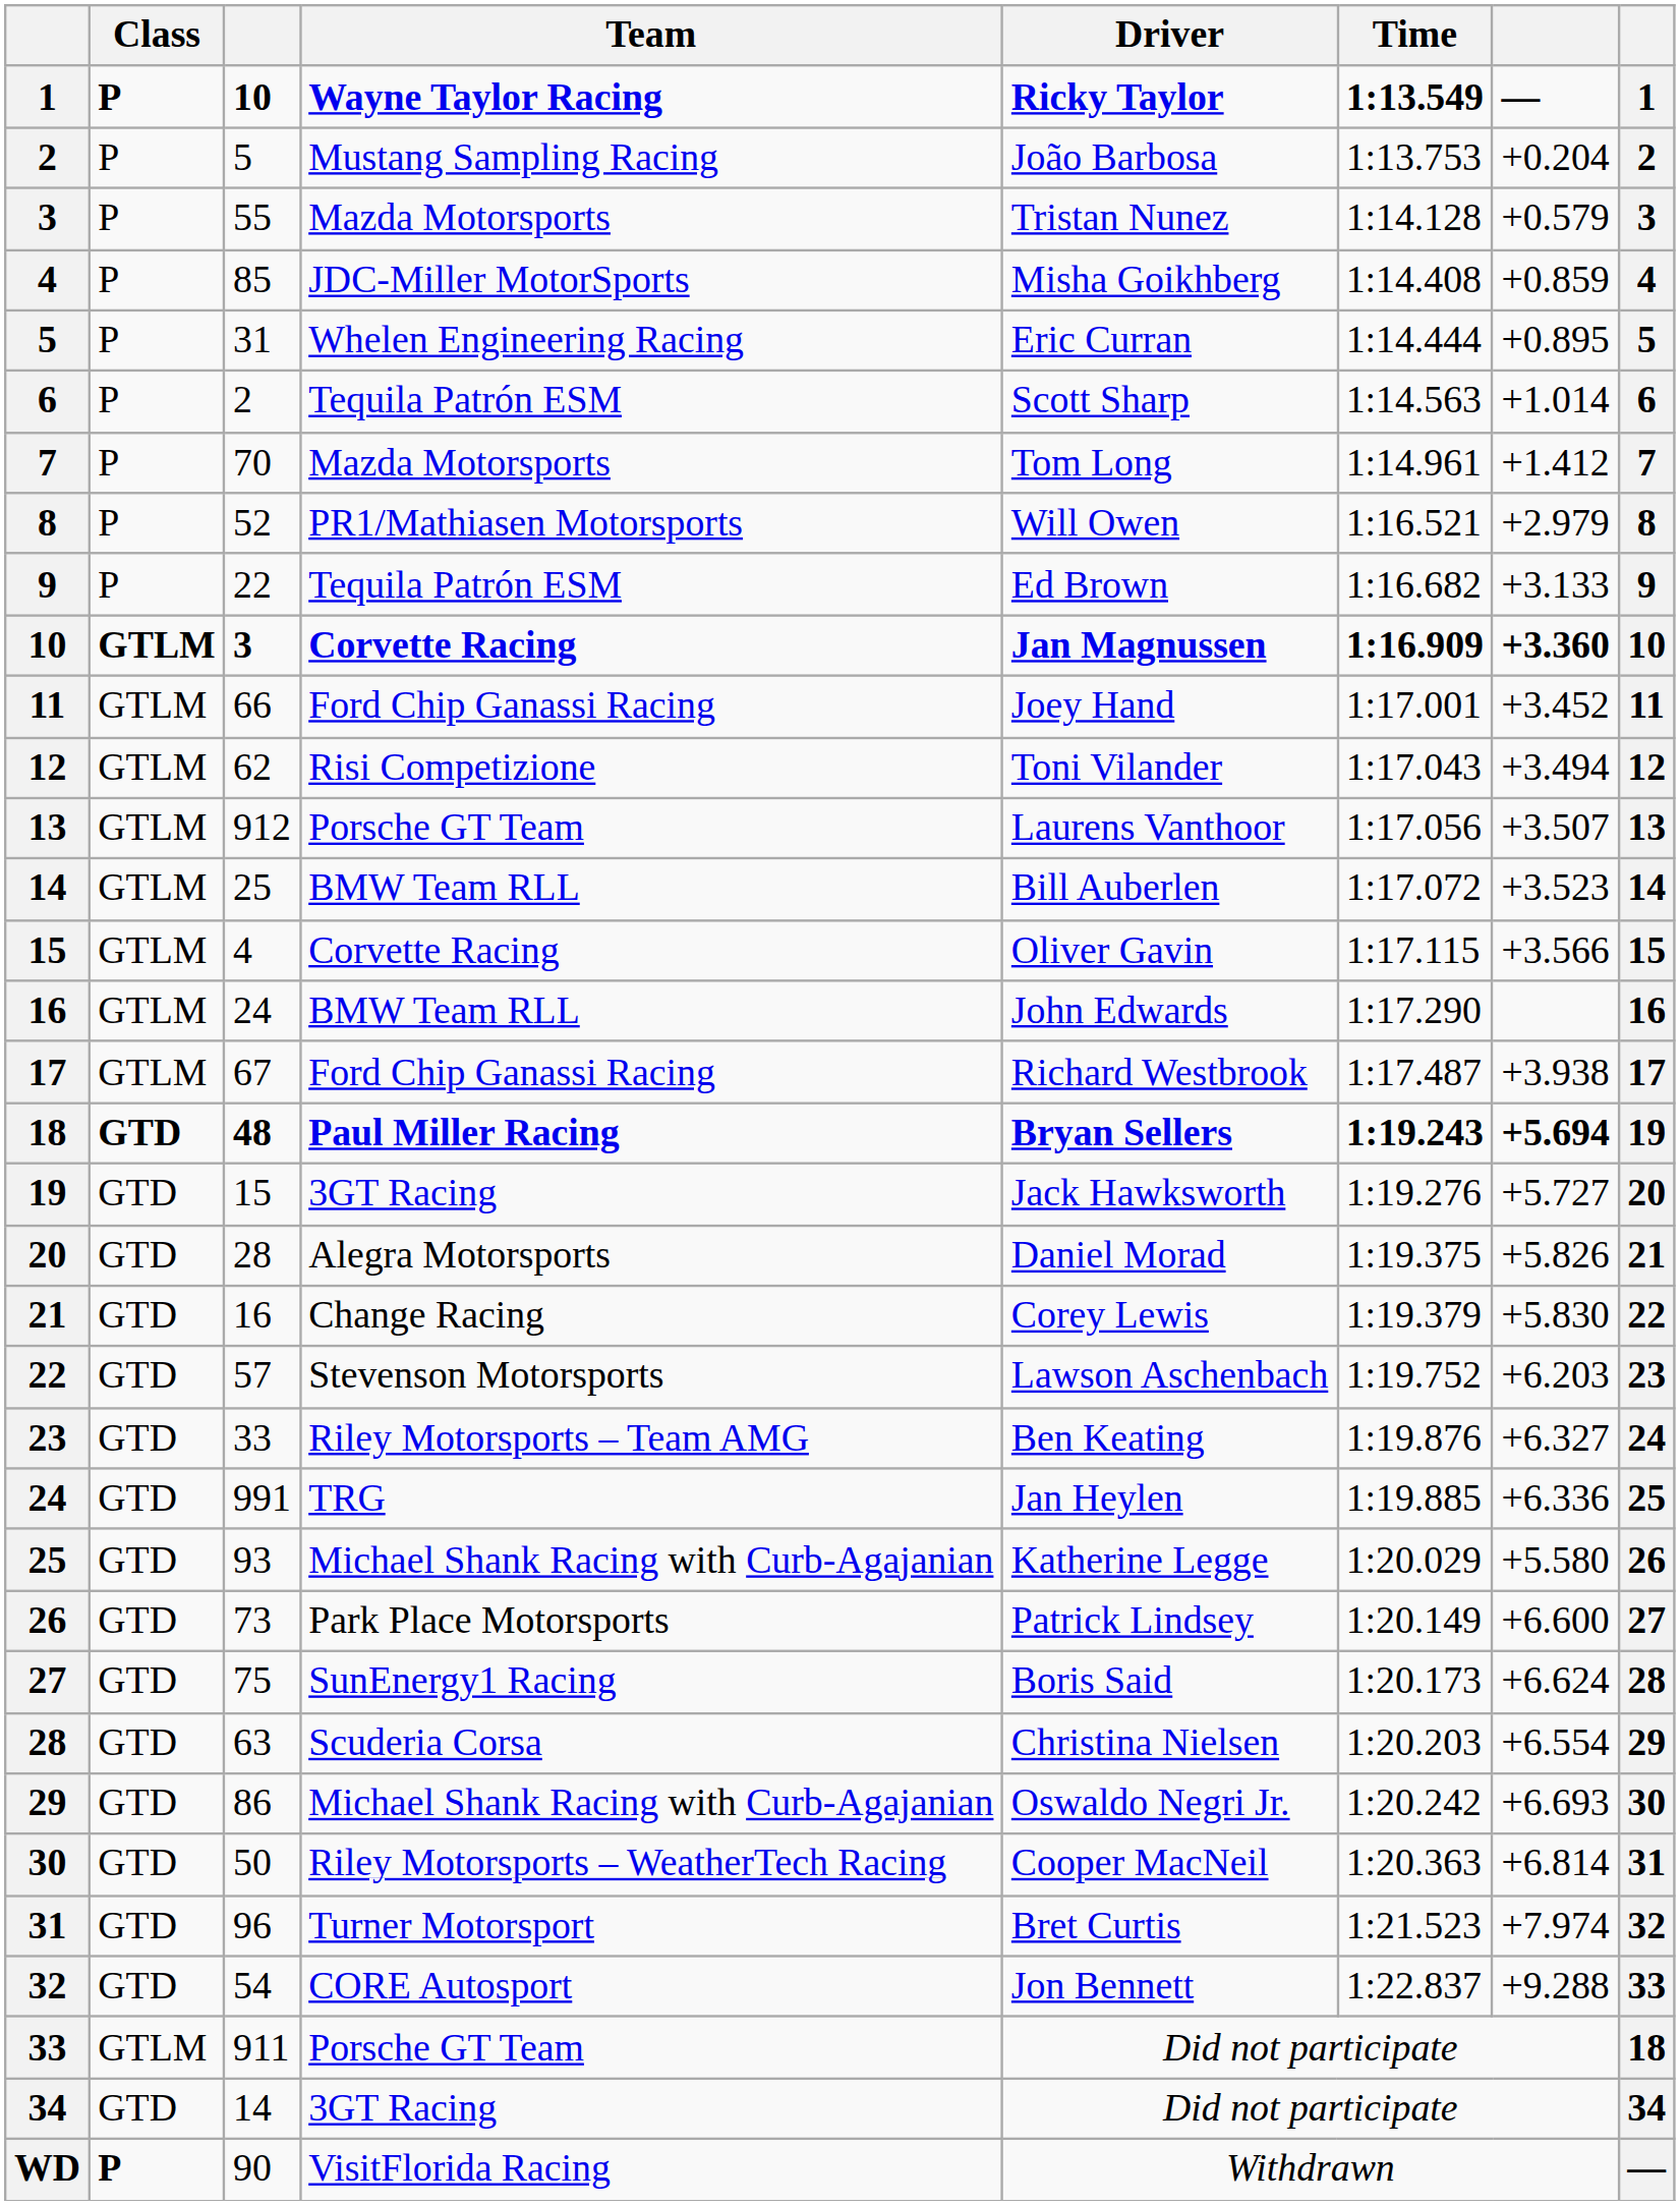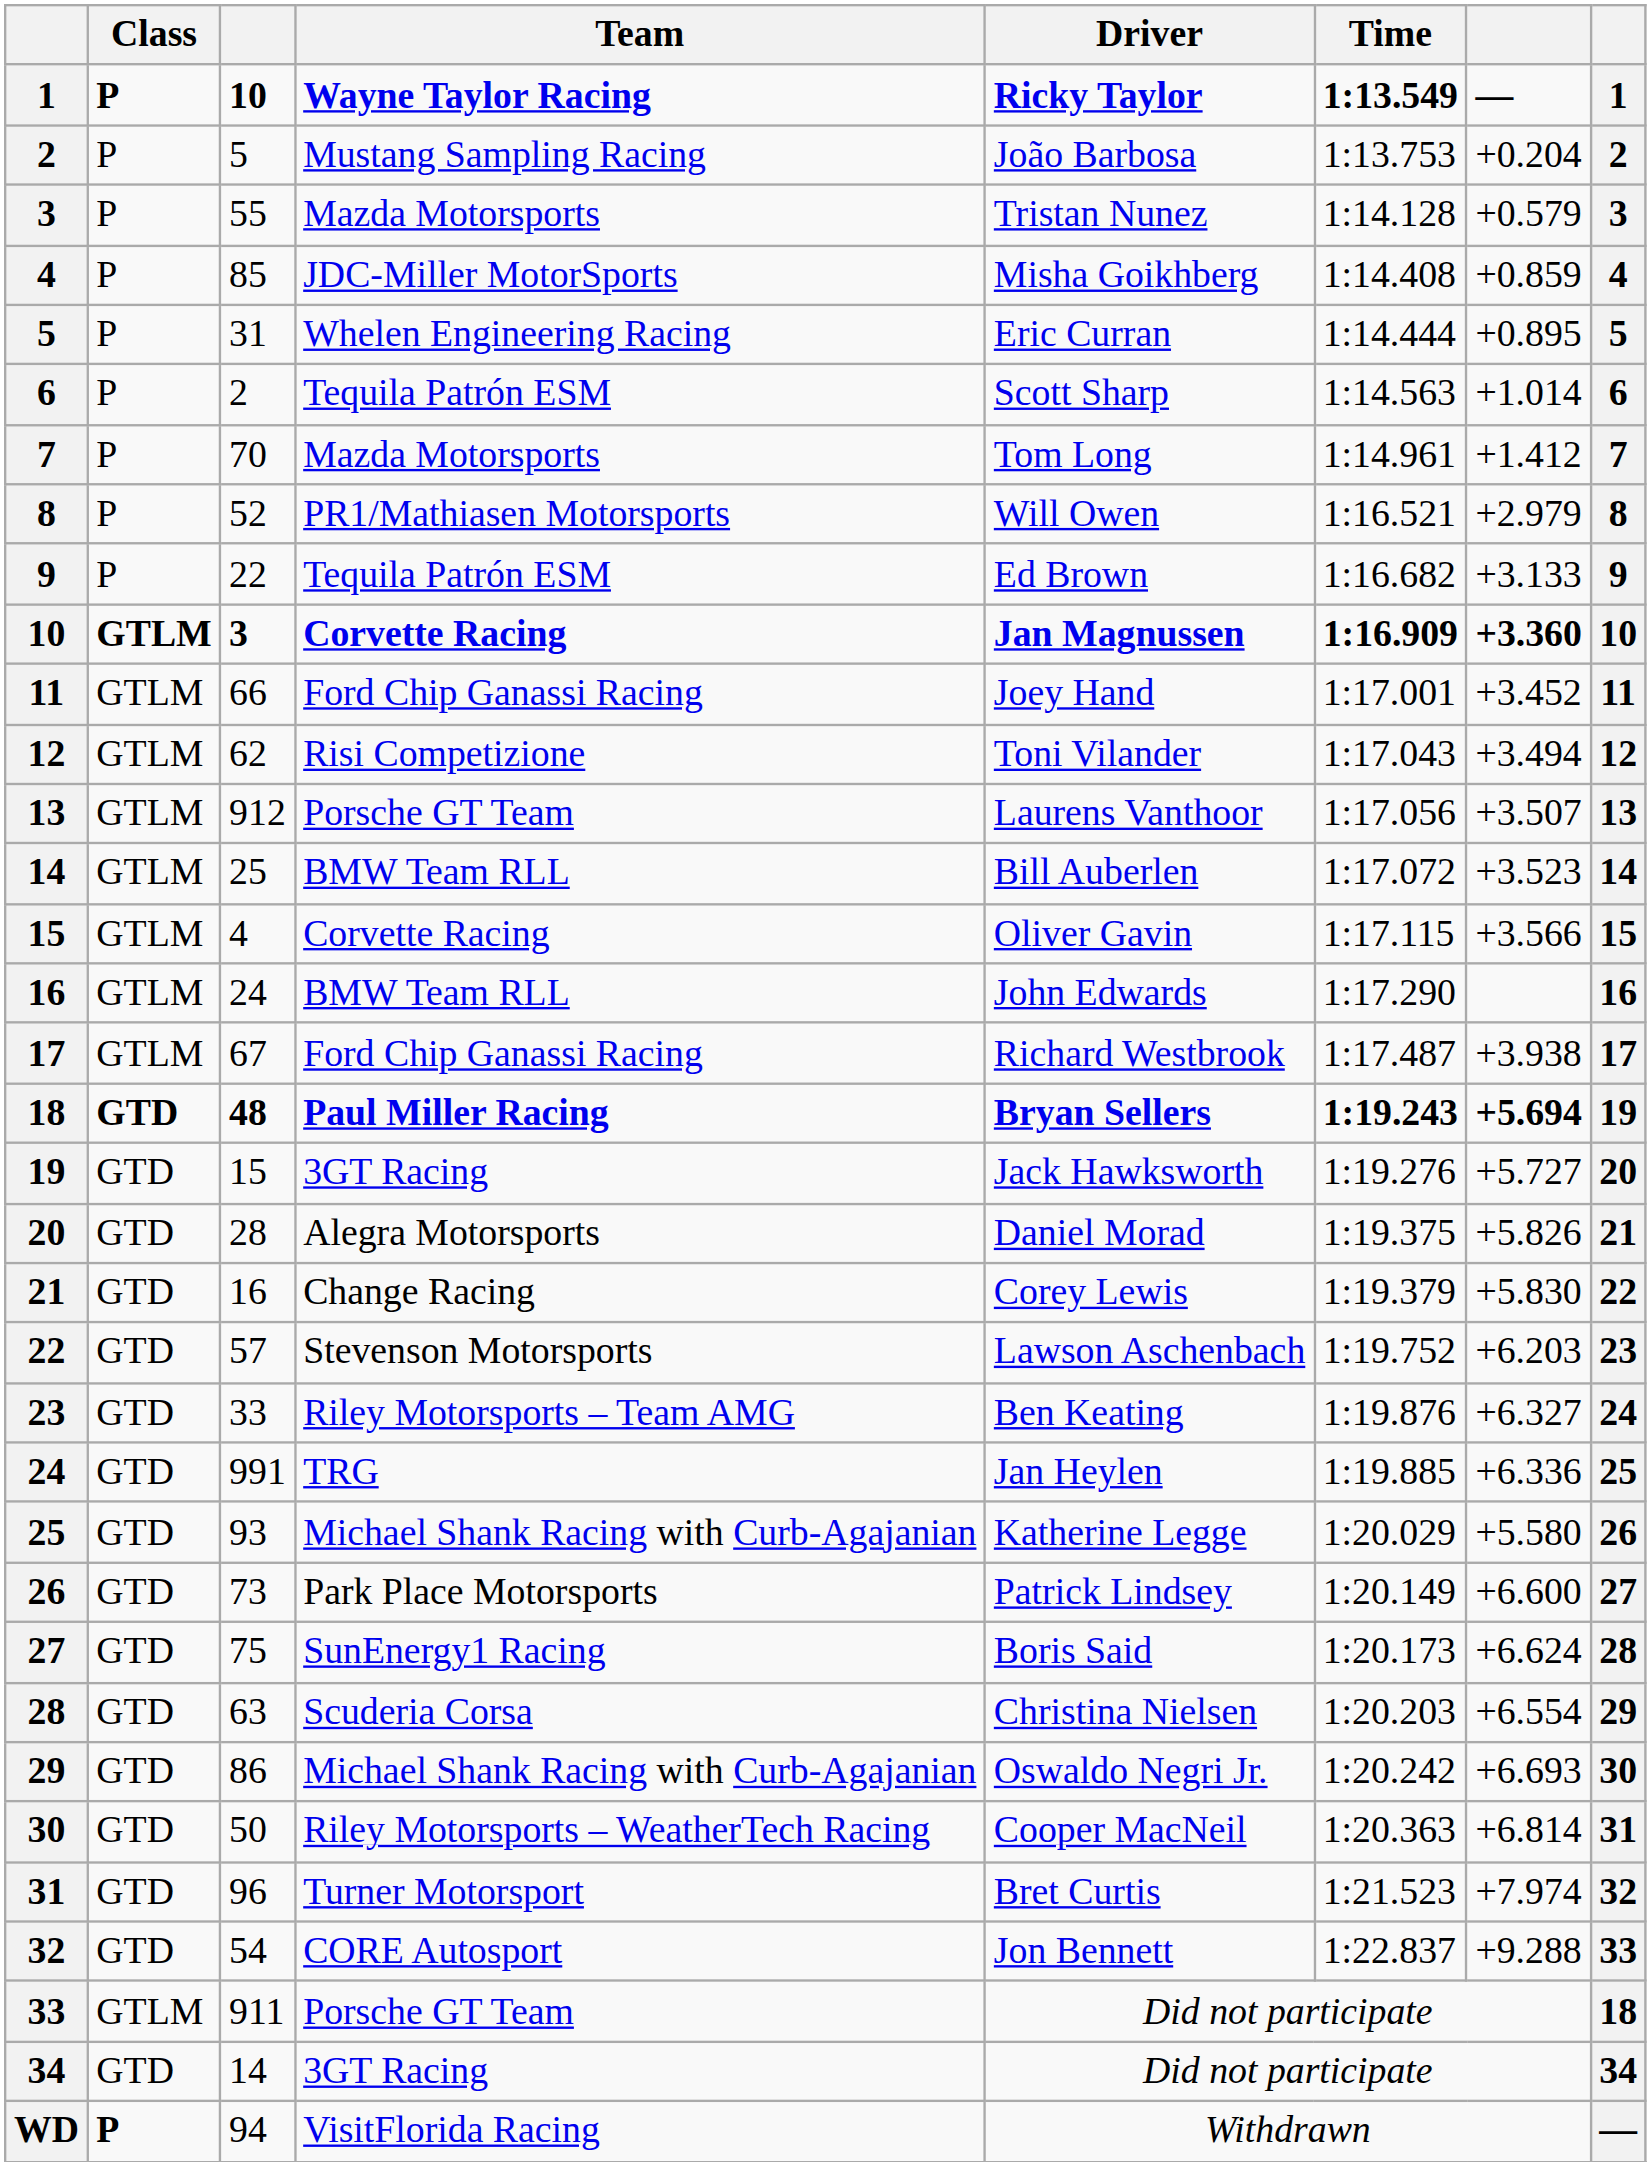 <table class="wikitable" ">
 <tr>
 <th scope="col"></th>
 <th scope="col">Class</th>
 <th scope="col"></th>
 <th scope="col">Team</th>
 <th scope="col">Driver</th>
 <th scope="col">Time</th>
 <th scope="col"></th>
 <th scope="col"></th>
 </tr>
 <tr>
 <th scope="row">1</th>
 <td><strong>P</strong></td>
 <td><strong>10</strong></td>
 <td><strong> <a href='#'>Wayne Taylor Racing</a></strong></td>
 <td><strong> <a href='#'>Ricky Taylor</a></strong></td>
 <td><strong>1:13.549</strong></td>
 <td><strong>—</strong></td>
 <th><strong>1</strong></th>
 </tr>
 <tr>
 <th scope="row">2</th>
 <td>P</td>
 <td>5</td>
 <td> <a href='#'>Mustang Sampling Racing</a></td>
 <td> <a href='#'>João Barbosa</a></td>
 <td>1:13.753</td>
 <td>+0.204</td>
 <th>2</th>
 </tr>
 <tr>
 <th scope="row">3</th>
 <td>P</td>
 <td>55</td>
 <td> <a href='#'>Mazda Motorsports</a></td>
 <td> <a href='#'>Tristan Nunez</a></td>
 <td>1:14.128</td>
 <td>+0.579</td>
 <th>3</th>
 </tr>
 <tr>
 <th scope="row">4</th>
 <td>P</td>
 <td>85</td>
 <td> <a href='#'>JDC-Miller MotorSports</a></td>
 <td> <a href='#'>Misha Goikhberg</a></td>
 <td>1:14.408</td>
 <td>+0.859</td>
 <th>4</th>
 </tr>
 <tr>
 <th scope="row">5</th>
 <td>P</td>
 <td>31</td>
 <td> <a href='#'>Whelen Engineering Racing</a></td>
 <td> <a href='#'>Eric Curran</a></td>
 <td>1:14.444</td>
 <td>+0.895</td>
 <th>5</th>
 </tr>
 <tr>
 <th scope="row">6</th>
 <td>P</td>
 <td>2</td>
 <td> <a href='#'>Tequila Patrón ESM</a></td>
 <td> <a href='#'>Scott Sharp</a></td>
 <td>1:14.563</td>
 <td>+1.014</td>
 <th>6</th>
 </tr>
 <tr>
 <th scope="row">7</th>
 <td>P</td>
 <td>70</td>
 <td> <a href='#'>Mazda Motorsports</a></td>
 <td> <a href='#'>Tom Long</a></td>
 <td>1:14.961</td>
 <td>+1.412</td>
 <th>7</th>
 </tr>
 <tr>
 <th scope="row">8</th>
 <td>P</td>
 <td>52</td>
 <td> <a href='#'>PR1/Mathiasen Motorsports</a></td>
 <td> <a href='#'>Will Owen</a></td>
 <td>1:16.521</td>
 <td>+2.979</td>
 <th>8</th>
 </tr>
 <tr>
 <th scope="row">9</th>
 <td>P</td>
 <td>22</td>
 <td> <a href='#'>Tequila Patrón ESM</a></td>
 <td> <a href='#'>Ed Brown</a></td>
 <td>1:16.682</td>
 <td>+3.133</td>
 <th>9</th>
 </tr>
 <tr>
 <th scope="row"><strong>10</strong></th>
 <td><strong>GTLM</strong></td>
 <td><strong>3</strong></td>
 <td><strong> <a href='#'>Corvette Racing</a></strong></td>
 <td><strong> <a href='#'>Jan Magnussen</a></strong></td>
 <td><strong>1:16.909</strong></td>
 <td><strong>+3.360</strong></td>
 <th><strong>10</strong></th>
 </tr>
 <tr>
 <th scope="row">11</th>
 <td>GTLM</td>
 <td>66</td>
 <td> <a href='#'>Ford Chip Ganassi Racing</a></td>
 <td> <a href='#'>Joey Hand</a></td>
 <td>1:17.001</td>
 <td>+3.452</td>
 <th>11</th>
 </tr>
 <tr>
 <th scope="row">12</th>
 <td>GTLM</td>
 <td>62</td>
 <td> <a href='#'>Risi Competizione</a></td>
 <td> <a href='#'>Toni Vilander</a></td>
 <td>1:17.043</td>
 <td>+3.494</td>
 <th>12</th>
 </tr>
 <tr>
 <th scope="row">13</th>
 <td>GTLM</td>
 <td>912</td>
 <td> <a href='#'>Porsche GT Team</a></td>
 <td> <a href='#'>Laurens Vanthoor</a></td>
 <td>1:17.056</td>
 <td>+3.507</td>
 <th>13</th>
 </tr>
 <tr>
 <th scope="row">14</th>
 <td>GTLM</td>
 <td>25</td>
 <td> <a href='#'>BMW Team RLL</a></td>
 <td> <a href='#'>Bill Auberlen</a></td>
 <td>1:17.072</td>
 <td>+3.523</td>
 <th>14</th>
 </tr>
 <tr>
 <th scope="row">15</th>
 <td>GTLM</td>
 <td>4</td>
 <td> <a href='#'>Corvette Racing</a></td>
 <td> <a href='#'>Oliver Gavin</a></td>
 <td>1:17.115</td>
 <td>+3.566</td>
 <th>15</th>
 </tr>
 <tr>
 <th scope="row">16</th>
 <td>GTLM</td>
 <td>24</td>
 <td> <a href='#'>BMW Team RLL</a></td>
 <td> <a href='#'>John Edwards</a></td>
 <td>1:17.290</td>
 <td></td>
 <th>16</th>
 </tr>
 <tr>
 <th scope="row">17</th>
 <td>GTLM</td>
 <td>67</td>
 <td> <a href='#'>Ford Chip Ganassi Racing</a></td>
 <td> <a href='#'>Richard Westbrook</a></td>
 <td>1:17.487</td>
 <td>+3.938</td>
 <th>17</th>
 </tr>
 <tr>
 <th scope="row"><strong>18</strong></th>
 <td><strong>GTD</strong></td>
 <td><strong>48</strong></td>
 <td><strong> <a href='#'>Paul Miller Racing</a></strong></td>
 <td><strong> <a href='#'>Bryan Sellers</a></strong></td>
 <td><strong>1:19.243</strong></td>
 <td><strong>+5.694</strong></td>
 <th><strong>19</strong></th>
 </tr>
 <tr>
 <th scope="row">19</th>
 <td>GTD</td>
 <td>15</td>
 <td> <a href='#'>3GT Racing</a></td>
 <td> <a href='#'>Jack Hawksworth</a></td>
 <td>1:19.276</td>
 <td>+5.727</td>
 <th>20</th>
 </tr>
 <tr>
 <th scope="row">20</th>
 <td>GTD</td>
 <td>28</td>
 <td> Alegra Motorsports</td>
 <td> <a href='#'>Daniel Morad</a></td>
 <td>1:19.375</td>
 <td>+5.826</td>
 <th>21</th>
 </tr>
 <tr>
 <th scope="row">21</th>
 <td>GTD</td>
 <td>16</td>
 <td> Change Racing</td>
 <td> <a href='#'>Corey Lewis</a></td>
 <td>1:19.379</td>
 <td>+5.830</td>
 <th>22</th>
 </tr>
 <tr>
 <th scope="row">22</th>
 <td>GTD</td>
 <td>57</td>
 <td> Stevenson Motorsports</td>
 <td> <a href='#'>Lawson Aschenbach</a></td>
 <td>1:19.752</td>
 <td>+6.203</td>
 <th>23</th>
 </tr>
 <tr>
 <th scope="row">23</th>
 <td>GTD</td>
 <td>33</td>
 <td> <a href='#'>Riley Motorsports – Team AMG</a></td>
 <td> <a href='#'>Ben Keating</a></td>
 <td>1:19.876</td>
 <td>+6.327</td>
 <th>24</th>
 </tr>
 <tr>
 <th scope="row">24</th>
 <td>GTD</td>
 <td>991</td>
 <td> <a href='#'>TRG</a></td>
 <td> <a href='#'>Jan Heylen</a></td>
 <td>1:19.885</td>
 <td>+6.336</td>
 <th>25</th>
 </tr>
 <tr>
 <th scope="row">25</th>
 <td>GTD</td>
 <td>93</td>
 <td> <a href='#'>Michael Shank Racing</a> with <a href='#'>Curb-Agajanian</a></td>
 <td> <a href='#'>Katherine Legge</a></td>
 <td>1:20.029</td>
 <td>+5.580</td>
 <th>26</th>
 </tr>
 <tr>
 <th scope="row">26</th>
 <td>GTD</td>
 <td>73</td>
 <td> Park Place Motorsports</td>
 <td> <a href='#'>Patrick Lindsey</a></td>
 <td>1:20.149</td>
 <td>+6.600</td>
 <th>27</th>
 </tr>
 <tr>
 <th scope="row">27</th>
 <td>GTD</td>
 <td>75</td>
 <td> <a href='#'>SunEnergy1 Racing</a></td>
 <td> <a href='#'>Boris Said</a></td>
 <td>1:20.173</td>
 <td>+6.624</td>
 <th>28</th>
 </tr>
 <tr>
 <th scope="row">28</th>
 <td>GTD</td>
 <td>63</td>
 <td> <a href='#'>Scuderia Corsa</a></td>
 <td> <a href='#'>Christina Nielsen</a></td>
 <td>1:20.203</td>
 <td>+6.554</td>
 <th>29</th>
 </tr>
 <tr>
 <th scope="row">29</th>
 <td>GTD</td>
 <td>86</td>
 <td> <a href='#'>Michael Shank Racing</a> with <a href='#'>Curb-Agajanian</a></td>
 <td> <a href='#'>Oswaldo Negri Jr.</a></td>
 <td>1:20.242</td>
 <td>+6.693</td>
 <th>30</th>
 </tr>
 <tr>
 <th scope="row">30</th>
 <td>GTD</td>
 <td>50</td>
 <td> <a href='#'>Riley Motorsports – WeatherTech Racing</a></td>
 <td> <a href='#'>Cooper MacNeil</a></td>
 <td>1:20.363</td>
 <td>+6.814</td>
 <th>31</th>
 </tr>
 <tr>
 <th scope="row">31</th>
 <td>GTD</td>
 <td>96</td>
 <td> <a href='#'>Turner Motorsport</a></td>
 <td> <a href='#'>Bret Curtis</a></td>
 <td>1:21.523</td>
 <td>+7.974</td>
 <th>32</th>
 </tr>
 <tr>
 <th scope="row">32</th>
 <td>GTD</td>
 <td>54</td>
 <td> <a href='#'>CORE Autosport</a></td>
 <td> <a href='#'>Jon Bennett</a></td>
 <td>1:22.837</td>
 <td>+9.288</td>
 <th>33</th>
 </tr>
 <tr>
 <th scope="row">33</th>
 <td>GTLM</td>
 <td>911</td>
 <td> <a href='#'>Porsche GT Team</a></td>
 <td colspan=3 align=center><em>Did not participate</em></td>
 <th>18</th>
 </tr>
 <tr>
 <th scope="row">34</th>
 <td>GTD</td>
 <td>14</td>
 <td> <a href='#'>3GT Racing</a></td>
 <td colspan=3 align=center><em>Did not participate</em></td>
 <th>34</th>
 </tr>
 <tr>
 <th scope="row">WD</th>
 <td><strong>P</strong></td>
-<td>90</td>
+<td>94</td>
 <td> <a href='#'>VisitFlorida Racing</a></td>
 <td colspan=3 align=center><em>Withdrawn</em></td>
 <th>—</th>
 </tr>
 <tr>
 </tr>
 </table>
